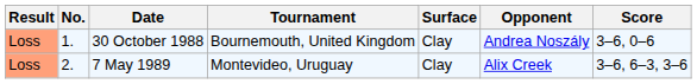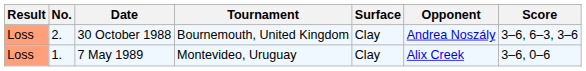 <table class="sortable wikitable" style=font-size:97%>
 <tr>
 <th>Result</th>
 <th>No.</th>
 <th>Date</th>
 <th>Tournament</th>
 <th>Surface</th>
 <th>Opponent</th>
 <th>Score</th>
 </tr>
 <tr style="background:#f0f8ff;">
 <td style="background:#ffa07a;">Loss</td>
-<td>1.</td>
+<td>2.</td>
 <td>30 October 1988</td>
 <td>Bournemouth, United Kingdom</td>
 <td>Clay</td>
 <td> <a href='#'>Andrea Noszály</a></td>
-<td>3–6, 0–6</td>
+<td>3–6, 6–3, 3–6</td>
 </tr>
 <tr style="background:#f0f8ff;">
 <td style="background:#ffa07a;">Loss</td>
-<td>2.</td>
+<td>1.</td>
 <td>7 May 1989</td>
 <td>Montevideo, Uruguay</td>
 <td>Clay</td>
 <td> <a href='#'>Alix Creek</a></td>
-<td>3–6, 6–3, 3–6</td>
+<td>3–6, 0–6</td>
 </tr>
 </table>
